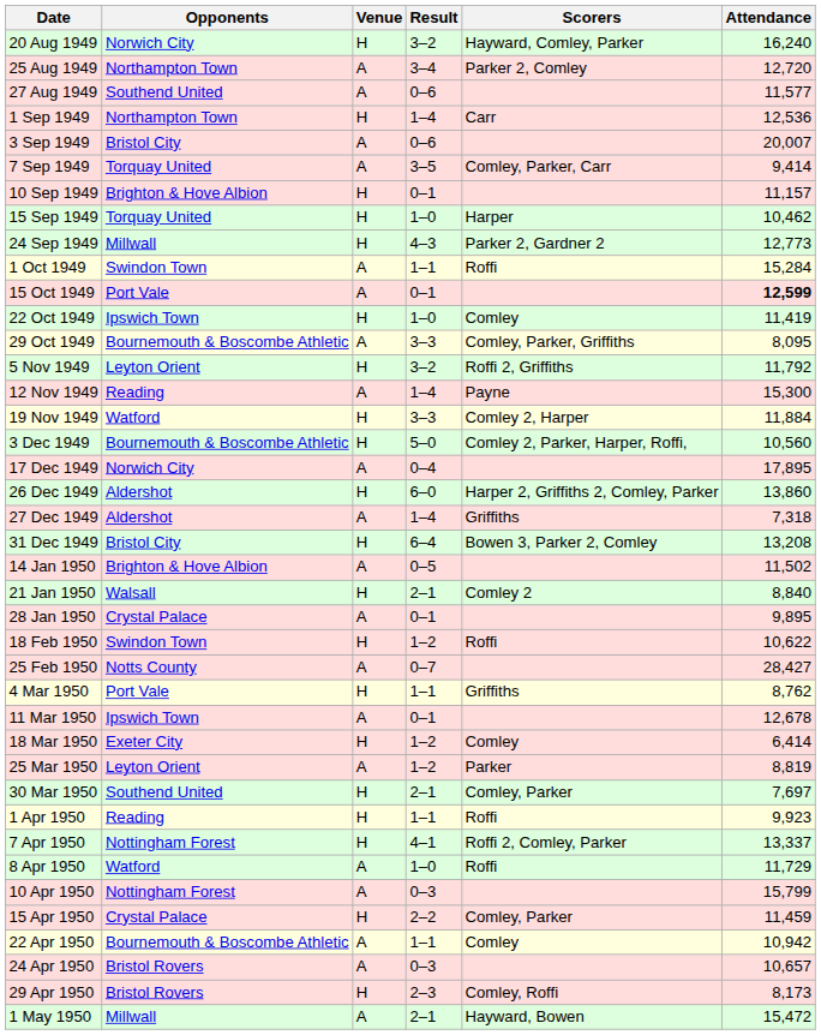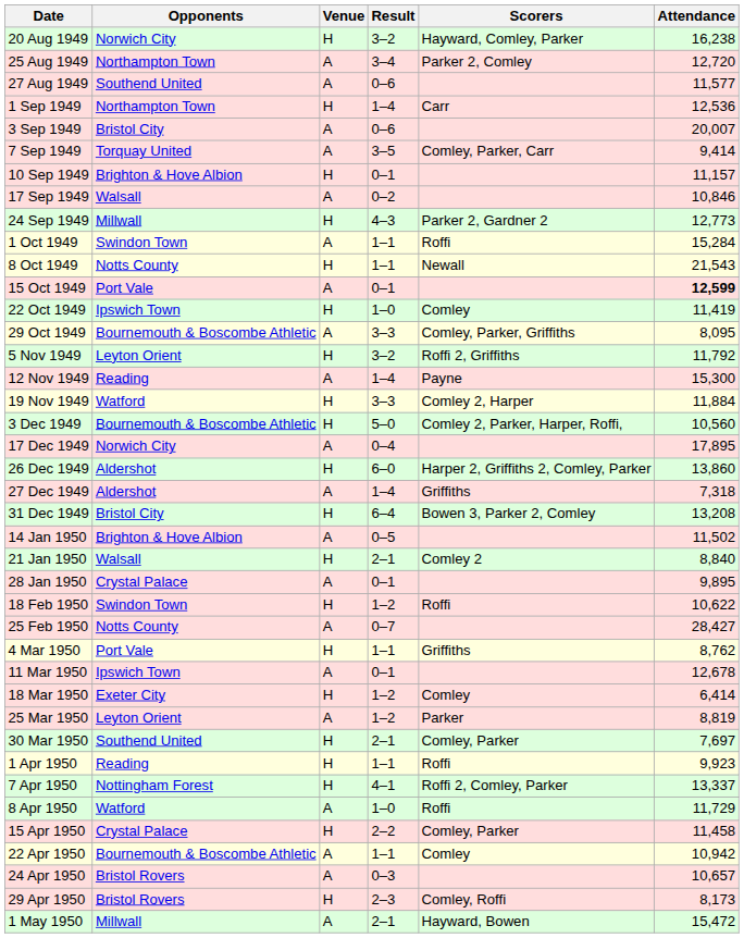 <table class="wikitable sortable">
 <tr>
 <th>Date</th>
 <th>Opponents</th>
 <th>Venue</th>
 <th>Result</th>
 <th>Scorers</th>
 <th>Attendance</th>
 </tr>
 <tr bgcolor="#ddffdd">
 <td>20 Aug 1949</td>
 <td><a href='#'>Norwich City</a></td>
 <td>H</td>
 <td>3–2</td>
 <td>Hayward, Comley, Parker</td>
-<td align="right">16,240</td>
+<td align="right">16,238</td>
 </tr>
 <tr bgcolor="#ffdddd">
 <td>25 Aug 1949</td>
 <td><a href='#'>Northampton Town</a></td>
 <td>A</td>
 <td>3–4</td>
 <td>Parker 2, Comley</td>
 <td align="right">12,720</td>
 </tr>
 <tr bgcolor="#ffdddd">
 <td>27 Aug 1949</td>
 <td><a href='#'>Southend United</a></td>
 <td>A</td>
 <td>0–6</td>
 <td></td>
 <td align="right">11,577</td>
 </tr>
 <tr bgcolor="#ffdddd">
 <td>1 Sep 1949</td>
 <td><a href='#'>Northampton Town</a></td>
 <td>H</td>
 <td>1–4</td>
 <td>Carr</td>
 <td align="right">12,536</td>
 </tr>
 <tr bgcolor="#ffdddd">
 <td>3 Sep 1949</td>
 <td><a href='#'>Bristol City</a></td>
 <td>A</td>
 <td>0–6</td>
 <td></td>
 <td align="right">20,007</td>
 </tr>
 <tr bgcolor="#ffdddd">
 <td>7 Sep 1949</td>
 <td><a href='#'>Torquay United</a></td>
 <td>A</td>
 <td>3–5</td>
 <td>Comley, Parker, Carr</td>
 <td align="right">9,414</td>
 </tr>
 <tr bgcolor="#ffdddd">
 <td>10 Sep 1949</td>
 <td><a href='#'>Brighton & Hove Albion</a></td>
 <td>H</td>
 <td>0–1</td>
 <td></td>
 <td align="right">11,157</td>
 </tr>
-<tr bgcolor="#ddffdd">
-<td>15 Sep 1949</td>
-<td><a href='#'>Torquay United</a></td>
-<td>H</td>
-<td>1–0</td>
-<td>Harper</td>
-<td align="right">10,462</td>
+<tr bgcolor="#ffdddd">
+<td>17 Sep 1949</td>
+<td><a href='#'>Walsall</a></td>
+<td>A</td>
+<td>0–2</td>
+<td></td>
+<td align="right">10,846</td>
 </tr>
 <tr bgcolor="#ddffdd">
 <td>24 Sep 1949</td>
 <td><a href='#'>Millwall</a></td>
 <td>H</td>
 <td>4–3</td>
 <td>Parker 2, Gardner 2</td>
 <td align="right">12,773</td>
 </tr>
 <tr bgcolor="#ffffdd">
 <td>1 Oct 1949</td>
 <td><a href='#'>Swindon Town</a></td>
 <td>A</td>
 <td>1–1</td>
 <td>Roffi</td>
 <td align="right">15,284</td>
+</tr>
+<tr bgcolor="#ffffdd">
+<td>8 Oct 1949</td>
+<td><a href='#'>Notts County</a></td>
+<td>H</td>
+<td>1–1</td>
+<td>Newall</td>
+<td align="right">21,543</td>
 </tr>
 <tr bgcolor="#ffdddd">
 <td>15 Oct 1949</td>
 <td><a href='#'>Port Vale</a></td>
 <td>A</td>
 <td>0–1</td>
 <td></td>
 <td align="right"><strong>12,599</strong></td>
 </tr>
 <tr bgcolor="#ddffdd">
 <td>22 Oct 1949</td>
 <td><a href='#'>Ipswich Town</a></td>
 <td>H</td>
 <td>1–0</td>
 <td>Comley</td>
 <td align="right">11,419</td>
 </tr>
 <tr bgcolor="#ffffdd">
 <td>29 Oct 1949</td>
 <td><a href='#'>Bournemouth & Boscombe Athletic</a></td>
 <td>A</td>
 <td>3–3</td>
 <td>Comley, Parker, Griffiths</td>
 <td align="right">8,095</td>
 </tr>
 <tr bgcolor="#ddffdd">
 <td>5 Nov 1949</td>
 <td><a href='#'>Leyton Orient</a></td>
 <td>H</td>
 <td>3–2</td>
 <td>Roffi 2, Griffiths</td>
 <td align="right">11,792</td>
 </tr>
 <tr bgcolor="#ffdddd">
 <td>12 Nov 1949</td>
 <td><a href='#'>Reading</a></td>
 <td>A</td>
 <td>1–4</td>
 <td>Payne</td>
 <td align="right">15,300</td>
 </tr>
 <tr bgcolor="#ffffdd">
 <td>19 Nov 1949</td>
 <td><a href='#'>Watford</a></td>
 <td>H</td>
 <td>3–3</td>
 <td>Comley 2, Harper</td>
 <td align="right">11,884</td>
 </tr>
 <tr bgcolor="#ddffdd">
 <td>3 Dec 1949</td>
 <td><a href='#'>Bournemouth & Boscombe Athletic</a></td>
 <td>H</td>
 <td>5–0</td>
 <td>Comley 2, Parker, Harper, Roffi,</td>
 <td align="right">10,560</td>
 </tr>
 <tr bgcolor="#ffdddd">
 <td>17 Dec 1949</td>
 <td><a href='#'>Norwich City</a></td>
 <td>A</td>
 <td>0–4</td>
 <td></td>
 <td align="right">17,895</td>
 </tr>
 <tr bgcolor="#ddffdd">
 <td>26 Dec 1949</td>
 <td><a href='#'>Aldershot</a></td>
 <td>H</td>
 <td>6–0</td>
 <td>Harper 2, Griffiths 2, Comley, Parker</td>
 <td align="right">13,860</td>
 </tr>
 <tr bgcolor="#ffdddd">
 <td>27 Dec 1949</td>
 <td><a href='#'>Aldershot</a></td>
 <td>A</td>
 <td>1–4</td>
 <td>Griffiths</td>
 <td align="right">7,318</td>
 </tr>
 <tr bgcolor="#ddffdd">
 <td>31 Dec 1949</td>
 <td><a href='#'>Bristol City</a></td>
 <td>H</td>
 <td>6–4</td>
 <td>Bowen 3, Parker 2, Comley</td>
 <td align="right">13,208</td>
 </tr>
 <tr bgcolor="#ffdddd">
 <td>14 Jan 1950</td>
 <td><a href='#'>Brighton & Hove Albion</a></td>
 <td>A</td>
 <td>0–5</td>
 <td></td>
 <td align="right">11,502</td>
 </tr>
 <tr bgcolor="#ddffdd">
 <td>21 Jan 1950</td>
 <td><a href='#'>Walsall</a></td>
 <td>H</td>
 <td>2–1</td>
 <td>Comley 2</td>
 <td align="right">8,840</td>
 </tr>
 <tr bgcolor="#ffdddd">
 <td>28 Jan 1950</td>
 <td><a href='#'>Crystal Palace</a></td>
 <td>A</td>
 <td>0–1</td>
 <td></td>
 <td align="right">9,895</td>
 </tr>
 <tr bgcolor="#ffdddd">
 <td>18 Feb 1950</td>
 <td><a href='#'>Swindon Town</a></td>
 <td>H</td>
 <td>1–2</td>
 <td>Roffi</td>
 <td align="right">10,622</td>
 </tr>
 <tr bgcolor="#ffdddd">
 <td>25 Feb 1950</td>
 <td><a href='#'>Notts County</a></td>
 <td>A</td>
 <td>0–7</td>
 <td></td>
 <td align="right">28,427</td>
 </tr>
 <tr bgcolor="#ffffdd">
 <td>4 Mar 1950</td>
 <td><a href='#'>Port Vale</a></td>
 <td>H</td>
 <td>1–1</td>
 <td>Griffiths</td>
 <td align="right">8,762</td>
 </tr>
 <tr bgcolor="#ffdddd">
 <td>11 Mar 1950</td>
 <td><a href='#'>Ipswich Town</a></td>
 <td>A</td>
 <td>0–1</td>
 <td></td>
 <td align="right">12,678</td>
 </tr>
 <tr bgcolor="#ffdddd">
 <td>18 Mar 1950</td>
 <td><a href='#'>Exeter City</a></td>
 <td>H</td>
 <td>1–2</td>
 <td>Comley</td>
 <td align="right">6,414</td>
 </tr>
 <tr bgcolor="#ffdddd">
 <td>25 Mar 1950</td>
 <td><a href='#'>Leyton Orient</a></td>
 <td>A</td>
 <td>1–2</td>
 <td>Parker</td>
 <td align="right">8,819</td>
 </tr>
 <tr bgcolor="#ddffdd">
 <td>30 Mar 1950</td>
 <td><a href='#'>Southend United</a></td>
 <td>H</td>
 <td>2–1</td>
 <td>Comley, Parker</td>
 <td align="right">7,697</td>
 </tr>
 <tr bgcolor="#ffffdd">
 <td>1 Apr 1950</td>
 <td><a href='#'>Reading</a></td>
 <td>H</td>
 <td>1–1</td>
 <td>Roffi</td>
 <td align="right">9,923</td>
 </tr>
 <tr bgcolor="#ddffdd">
 <td>7 Apr 1950</td>
 <td><a href='#'>Nottingham Forest</a></td>
 <td>H</td>
 <td>4–1</td>
 <td>Roffi 2, Comley, Parker</td>
 <td align="right">13,337</td>
 </tr>
 <tr bgcolor="#ddffdd">
 <td>8 Apr 1950</td>
 <td><a href='#'>Watford</a></td>
 <td>A</td>
 <td>1–0</td>
 <td>Roffi</td>
 <td align="right">11,729</td>
 </tr>
 <tr bgcolor="#ffdddd">
-<td>10 Apr 1950</td>
-<td><a href='#'>Nottingham Forest</a></td>
-<td>A</td>
-<td>0–3</td>
-<td></td>
-<td align="right">15,799</td>
-</tr>
-<tr bgcolor="#ffdddd">
 <td>15 Apr 1950</td>
 <td><a href='#'>Crystal Palace</a></td>
 <td>H</td>
 <td>2–2</td>
 <td>Comley, Parker</td>
-<td align="right">11,459</td>
+<td align="right">11,458</td>
 </tr>
 <tr bgcolor="#ffffdd">
 <td>22 Apr 1950</td>
 <td><a href='#'>Bournemouth & Boscombe Athletic</a></td>
 <td>A</td>
 <td>1–1</td>
 <td>Comley</td>
 <td align="right">10,942</td>
 </tr>
 <tr bgcolor="#ffdddd">
 <td>24 Apr 1950</td>
 <td><a href='#'>Bristol Rovers</a></td>
 <td>A</td>
 <td>0–3</td>
 <td></td>
 <td align="right">10,657</td>
 </tr>
 <tr bgcolor="#ffdddd">
 <td>29 Apr 1950</td>
 <td><a href='#'>Bristol Rovers</a></td>
 <td>H</td>
 <td>2–3</td>
 <td>Comley, Roffi</td>
 <td align="right">8,173</td>
 </tr>
 <tr bgcolor="#ddffdd">
 <td>1 May 1950</td>
 <td><a href='#'>Millwall</a></td>
 <td>A</td>
 <td>2–1</td>
 <td>Hayward, Bowen</td>
 <td align="right">15,472</td>
 </tr>
 </table>
